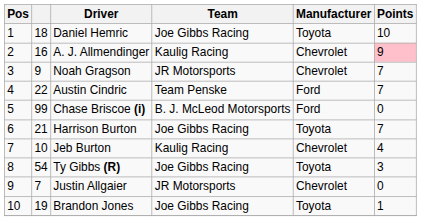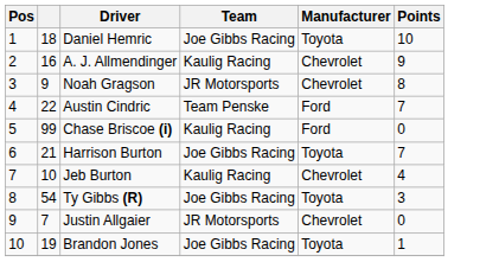 <table class="wikitable" style="font-size:98%">
 <tr>
 <th>Pos</th>
 <th></th>
 <th>Driver</th>
 <th>Team</th>
 <th>Manufacturer</th>
 <th>Points</th>
 </tr>
 <tr>
 <td>1</td>
 <td>18</td>
 <td>Daniel Hemric</td>
 <td>Joe Gibbs Racing</td>
 <td>Toyota</td>
 <td>10</td>
 </tr>
 <tr>
 <td>2</td>
 <td>16</td>
 <td>A. J. Allmendinger</td>
 <td>Kaulig Racing</td>
 <td>Chevrolet</td>
-<td style="background: pink;">9</td>
+<td>9</td>
 </tr>
 <tr>
 <td>3</td>
 <td>9</td>
 <td>Noah Gragson</td>
 <td>JR Motorsports</td>
 <td>Chevrolet</td>
-<td>7</td>
+<td>8</td>
 </tr>
 <tr>
 <td>4</td>
 <td>22</td>
 <td>Austin Cindric</td>
 <td>Team Penske</td>
 <td>Ford</td>
 <td>7</td>
 </tr>
 <tr>
 <td>5</td>
 <td>99</td>
 <td>Chase Briscoe <strong>(i)</strong></td>
-<td>B. J. McLeod Motorsports</td>
+<td>Kaulig Racing</td>
 <td>Ford</td>
 <td>0</td>
 </tr>
 <tr>
 <td>6</td>
 <td>21</td>
 <td>Harrison Burton</td>
 <td>Joe Gibbs Racing</td>
 <td>Toyota</td>
 <td>7</td>
 </tr>
 <tr>
 <td>7</td>
 <td>10</td>
 <td>Jeb Burton</td>
 <td>Kaulig Racing</td>
 <td>Chevrolet</td>
 <td>4</td>
 </tr>
 <tr>
 <td>8</td>
 <td>54</td>
 <td>Ty Gibbs <strong>(R)</strong></td>
 <td>Joe Gibbs Racing</td>
 <td>Toyota</td>
 <td>3</td>
 </tr>
 <tr>
 <td>9</td>
 <td>7</td>
 <td>Justin Allgaier</td>
 <td>JR Motorsports</td>
 <td>Chevrolet</td>
 <td>0</td>
 </tr>
 <tr>
 <td>10</td>
 <td>19</td>
 <td>Brandon Jones</td>
 <td>Joe Gibbs Racing</td>
 <td>Toyota</td>
 <td>1</td>
 </tr>
 <tr>
 </tr>
 </table>
